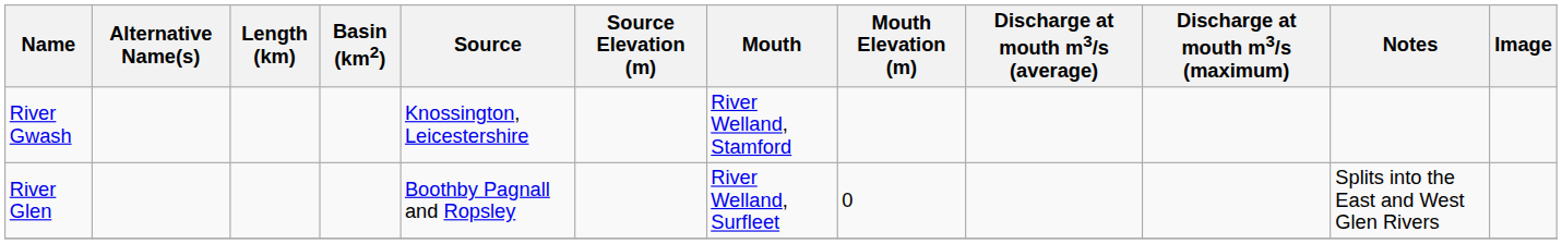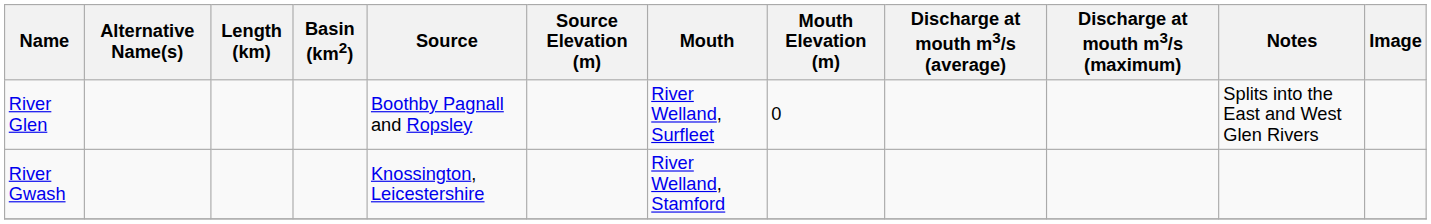 <table class="wikitable sortable">
 <tr>
 <th>Name</th>
 <th>Alternative Name(s)</th>
 <th>Length (km)</th>
 <th>Basin (km<sup>2</sup>)</th>
 <th>Source</th>
 <th>Source Elevation (m)</th>
 <th>Mouth</th>
 <th>Mouth Elevation (m)</th>
 <th>Discharge at mouth m<sup>3</sup>/s (average)</th>
 <th class="unsortable">Discharge at mouth m<sup>3</sup>/s (maximum)</th>
 <th>Notes</th>
 <th class="unsortable">Image</th>
 </tr>
 <tr>
+<td><a href='#'>River Glen</a></td>
+<td></td>
+<td></td>
+<td></td>
+<td><a href='#'>Boothby Pagnall</a> and <a href='#'>Ropsley</a></td>
+<td></td>
+<td><a href='#'>River Welland</a>, <a href='#'>Surfleet</a></td>
+<td>0</td>
+<td></td>
+<td></td>
+<td>Splits into the East and West Glen Rivers</td>
+<td></td>
+</tr>
+<tr>
 <td><a href='#'>River Gwash</a></td>
 <td></td>
 <td></td>
 <td></td>
 <td><a href='#'>Knossington</a>, <a href='#'>Leicestershire</a></td>
 <td></td>
 <td><a href='#'>River Welland</a>, <a href='#'>Stamford</a></td>
 <td></td>
 <td></td>
 <td></td>
 <td></td>
 <td></td>
 </tr>
 <tr>
-<td><a href='#'>River Glen</a></td>
-<td></td>
-<td></td>
-<td></td>
-<td><a href='#'>Boothby Pagnall</a> and <a href='#'>Ropsley</a></td>
-<td></td>
-<td><a href='#'>River Welland</a>, <a href='#'>Surfleet</a></td>
-<td>0</td>
-<td></td>
-<td></td>
-<td>Splits into the East and West Glen Rivers</td>
-<td></td>
-</tr>
-<tr>
 </tr>
 </table>
